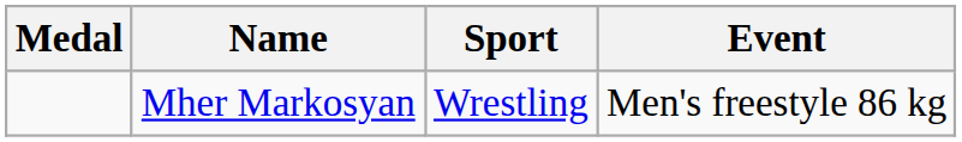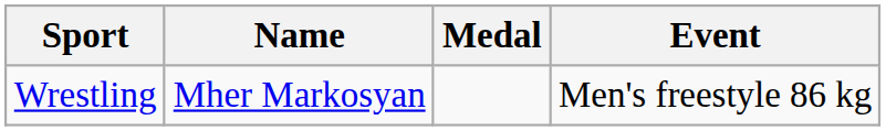 <table class="wikitable sortable" style="font-size: 95%;">
 <tr>
+<th>Sport</th>
+<th>Name</th>
 <th>Medal</th>
-<th>Name</th>
-<th>Sport</th>
 <th>Event</th>
 </tr>
 <tr>
+<td><a href='#'>Wrestling</a></td>
+<td><a href='#'>Mher Markosyan</a></td>
 <td></td>
-<td><a href='#'>Mher Markosyan</a></td>
-<td><a href='#'>Wrestling</a></td>
 <td>Men's freestyle 86 kg</td>
 </tr>
 </table>
